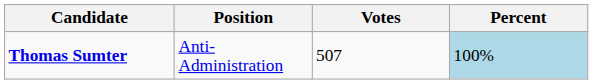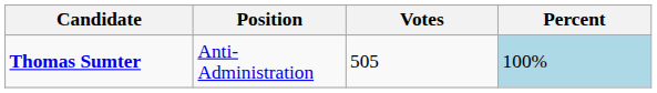 <table class=wikitable>
 <tr>
 <th style="width: 150px">Candidate</th>
 <th style="width: 120px">Position</th>
 <th style="width: 120px">Votes</th>
 <th style="width: 120px">Percent</th>
 </tr>
 <tr>
 <td><strong><a href='#'>Thomas Sumter</a></strong></td>
 <td><a href='#'>Anti-Administration</a></td>
-<td>507</td>
+<td>505</td>
 <td style="background: lightblue;">100%</td>
 </tr>
 </table>
